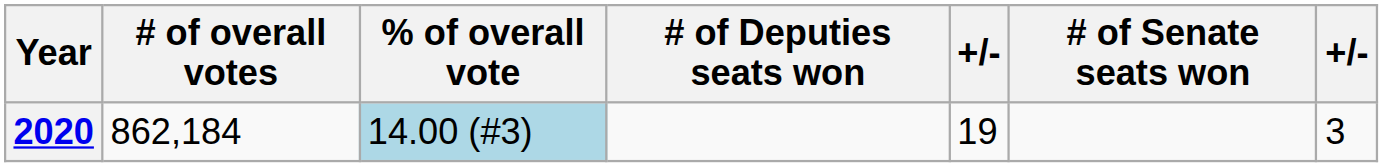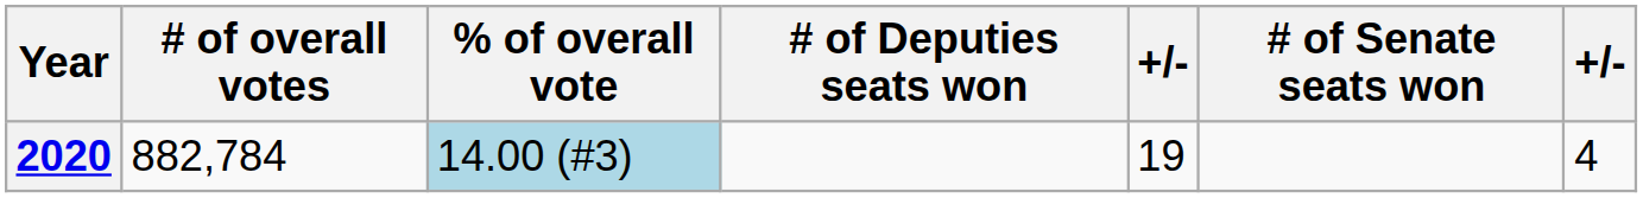 <table class=wikitable>
 <tr>
 <th>Year</th>
 <th># of overall votes</th>
 <th>% of overall vote</th>
 <th># of Deputies seats won</th>
 <th>+/-</th>
 <th># of Senate seats won</th>
 <th>+/-</th>
 </tr>
 <tr>
 <th><strong><a href='#'>2020</a></strong></th>
-<td>862,184</td>
+<td>882,784</td>
 <td style="background: lightblue;">14.00 (#3)</td>
 <td></td>
 <td> 19</td>
 <td></td>
-<td> 3</td>
+<td> 4</td>
 </tr>
 </table>
